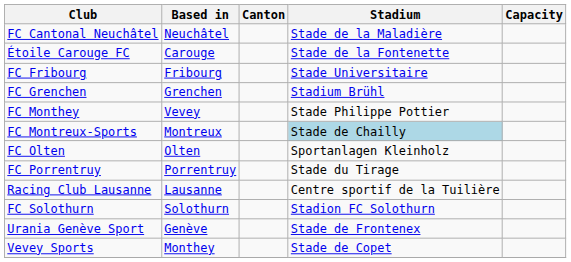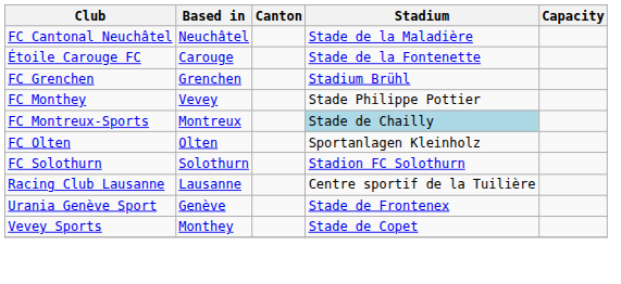 <table class="wikitable">
 <tr>
 <th>Club</th>
 <th>Based in</th>
 <th>Canton</th>
 <th>Stadium</th>
 <th>Capacity</th>
 </tr>
 <tr>
 <td><a href='#'>FC Cantonal Neuchâtel</a></td>
 <td><a href='#'>Neuchâtel</a></td>
 <td></td>
 <td><a href='#'>Stade de la Maladière</a></td>
 <td></td>
 </tr>
 <tr>
 <td><a href='#'>Étoile Carouge FC</a></td>
 <td><a href='#'>Carouge</a></td>
 <td></td>
 <td><a href='#'>Stade de la Fontenette</a></td>
-<td></td>
-</tr>
-<tr>
-<td><a href='#'>FC Fribourg</a></td>
-<td><a href='#'>Fribourg</a></td>
-<td></td>
-<td><a href='#'>Stade Universitaire</a></td>
 <td></td>
 </tr>
 <tr>
 <td><a href='#'>FC Grenchen</a></td>
 <td><a href='#'>Grenchen</a></td>
 <td></td>
 <td><a href='#'>Stadium Brühl</a></td>
 <td></td>
 </tr>
 <tr>
 <td><a href='#'>FC Monthey</a></td>
 <td><a href='#'>Vevey</a></td>
 <td></td>
 <td>Stade Philippe Pottier</td>
 <td></td>
 </tr>
 <tr>
 <td><a href='#'>FC Montreux-Sports</a></td>
 <td><a href='#'>Montreux</a></td>
 <td></td>
 <td style="background: lightblue;">Stade de Chailly</td>
 <td></td>
 </tr>
 <tr>
 <td><a href='#'>FC Olten</a></td>
 <td><a href='#'>Olten</a></td>
 <td></td>
 <td>Sportanlagen Kleinholz</td>
 <td></td>
 </tr>
 <tr>
-<td><a href='#'>FC Porrentruy</a></td>
-<td><a href='#'>Porrentruy</a></td>
+<td><a href='#'>FC Solothurn</a></td>
+<td><a href='#'>Solothurn</a></td>
 <td></td>
-<td>Stade du Tirage</td>
+<td><a href='#'>Stadion FC Solothurn</a></td>
 <td></td>
 </tr>
 <tr>
 <td><a href='#'>Racing Club Lausanne</a></td>
 <td><a href='#'>Lausanne</a></td>
 <td></td>
 <td>Centre sportif de la Tuilière</td>
-<td></td>
-</tr>
-<tr>
-<td><a href='#'>FC Solothurn</a></td>
-<td><a href='#'>Solothurn</a></td>
-<td></td>
-<td><a href='#'>Stadion FC Solothurn</a></td>
 <td></td>
 </tr>
 <tr>
 <td><a href='#'>Urania Genève Sport</a></td>
 <td><a href='#'>Genève</a></td>
 <td></td>
 <td><a href='#'>Stade de Frontenex</a></td>
 <td></td>
 </tr>
 <tr>
 <td><a href='#'>Vevey Sports</a></td>
 <td><a href='#'>Monthey</a></td>
 <td></td>
 <td><a href='#'>Stade de Copet</a></td>
 <td></td>
 </tr>
 <tr>
 </tr>
 </table>
